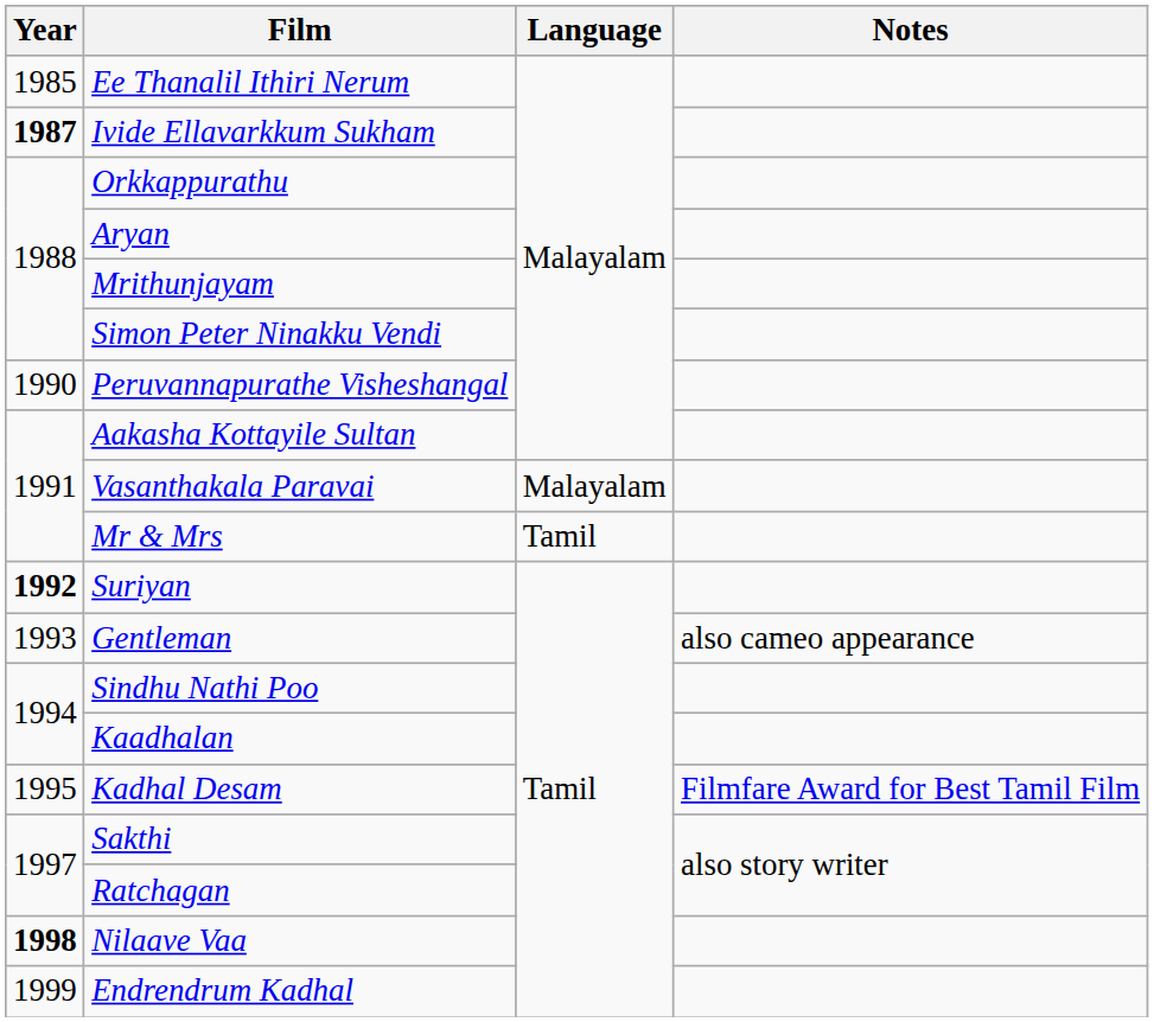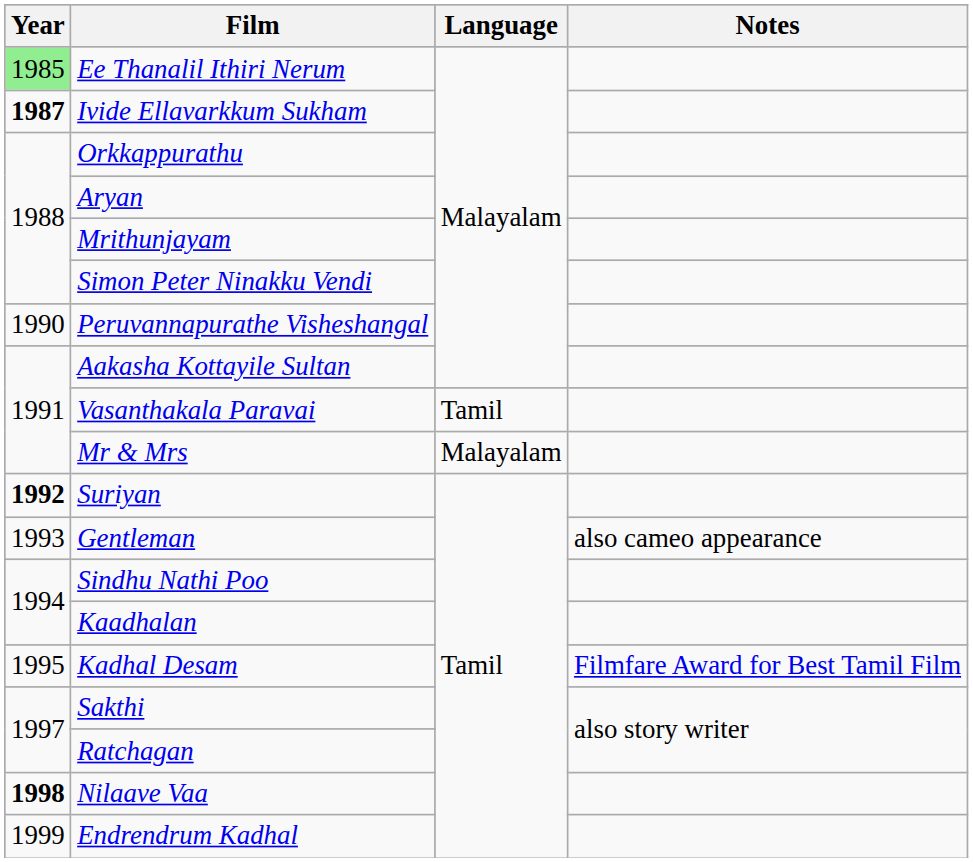 <table class="wikitable sortable">
 <tr>
 <th>Year</th>
 <th>Film</th>
 <th>Language</th>
 <th class="unsortable">Notes</th>
 </tr>
 <tr>
-<td>1985</td>
+<td style="background: lightgreen;">1985</td>
 <td><em><a href='#'>Ee Thanalil Ithiri Nerum</a></em></td>
 <td rowspan="8">Malayalam</td>
 <td></td>
 </tr>
 <tr>
 <td><strong>1987</strong></td>
 <td><em><a href='#'>Ivide Ellavarkkum Sukham</a></em></td>
 <td></td>
 </tr>
 <tr>
 <td rowspan="4">1988</td>
 <td><em><a href='#'>Orkkappurathu</a></em></td>
 <td></td>
 </tr>
 <tr>
 <td><em><a href='#'>Aryan</a></em></td>
 <td></td>
 </tr>
 <tr>
 <td><em><a href='#'>Mrithunjayam</a></em></td>
 <td></td>
 </tr>
 <tr>
 <td><em><a href='#'>Simon Peter Ninakku Vendi</a></em></td>
 <td></td>
 </tr>
 <tr>
 <td>1990</td>
 <td><em><a href='#'>Peruvannapurathe Visheshangal</a></em></td>
 </tr>
 <tr>
 <td rowspan="3">1991</td>
 <td><em><a href='#'>Aakasha Kottayile Sultan</a></em></td>
 <td></td>
 </tr>
 <tr>
 <td><em><a href='#'>Vasanthakala Paravai</a></em></td>
-<td>Malayalam</td>
+<td>Tamil</td>
 <td></td>
 </tr>
 <tr>
 <td><em><a href='#'>Mr & Mrs</a></em></td>
-<td>Tamil</td>
+<td>Malayalam</td>
 <td></td>
 </tr>
 <tr>
 <td><strong>1992</strong></td>
 <td><em><a href='#'>Suriyan</a></em></td>
 <td rowspan="9">Tamil</td>
 <td></td>
 </tr>
 <tr>
 <td>1993</td>
 <td><em><a href='#'>Gentleman</a></em></td>
 <td>also cameo appearance</td>
 </tr>
 <tr>
 <td rowspan="2">1994</td>
 <td><em><a href='#'>Sindhu Nathi Poo</a></em></td>
 <td></td>
 </tr>
 <tr>
 <td><em><a href='#'>Kaadhalan</a></em></td>
 <td></td>
 </tr>
 <tr>
 <td>1995</td>
 <td><em><a href='#'>Kadhal Desam</a></em></td>
 <td><a href='#'>Filmfare Award for Best Tamil Film</a></td>
 </tr>
 <tr>
 <td rowspan="2">1997</td>
 <td><em><a href='#'>Sakthi</a></em></td>
 <td rowspan="2">also story writer</td>
 </tr>
 <tr>
 <td><em><a href='#'>Ratchagan</a></em></td>
 </tr>
 <tr>
 <td><strong>1998</strong></td>
 <td><em><a href='#'>Nilaave Vaa</a></em></td>
 <td></td>
 </tr>
 <tr>
 <td>1999</td>
 <td><em><a href='#'>Endrendrum Kadhal</a></em></td>
 <td></td>
 </tr>
 </table>
